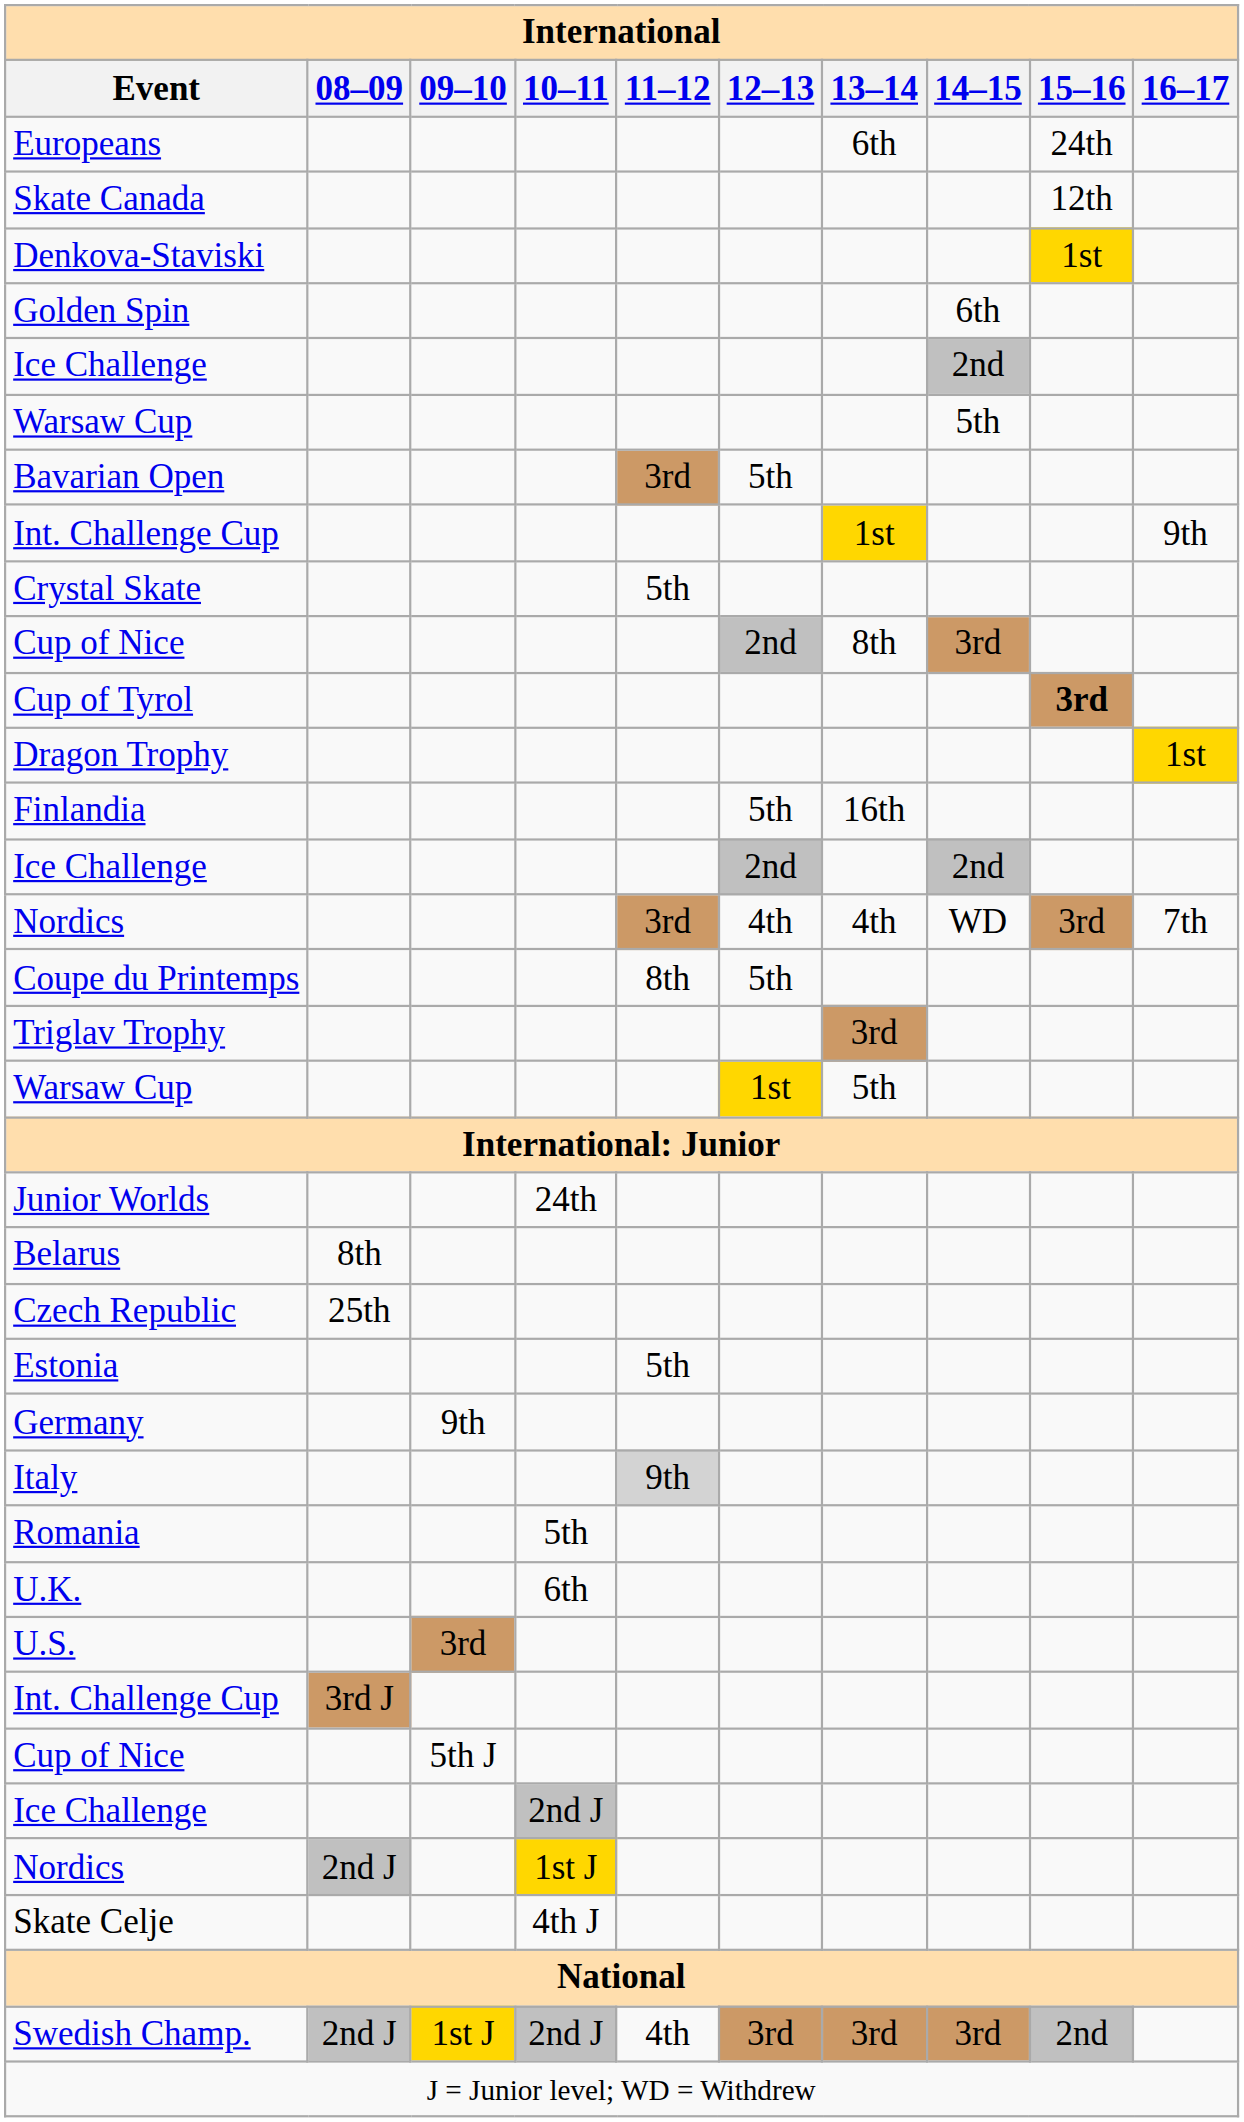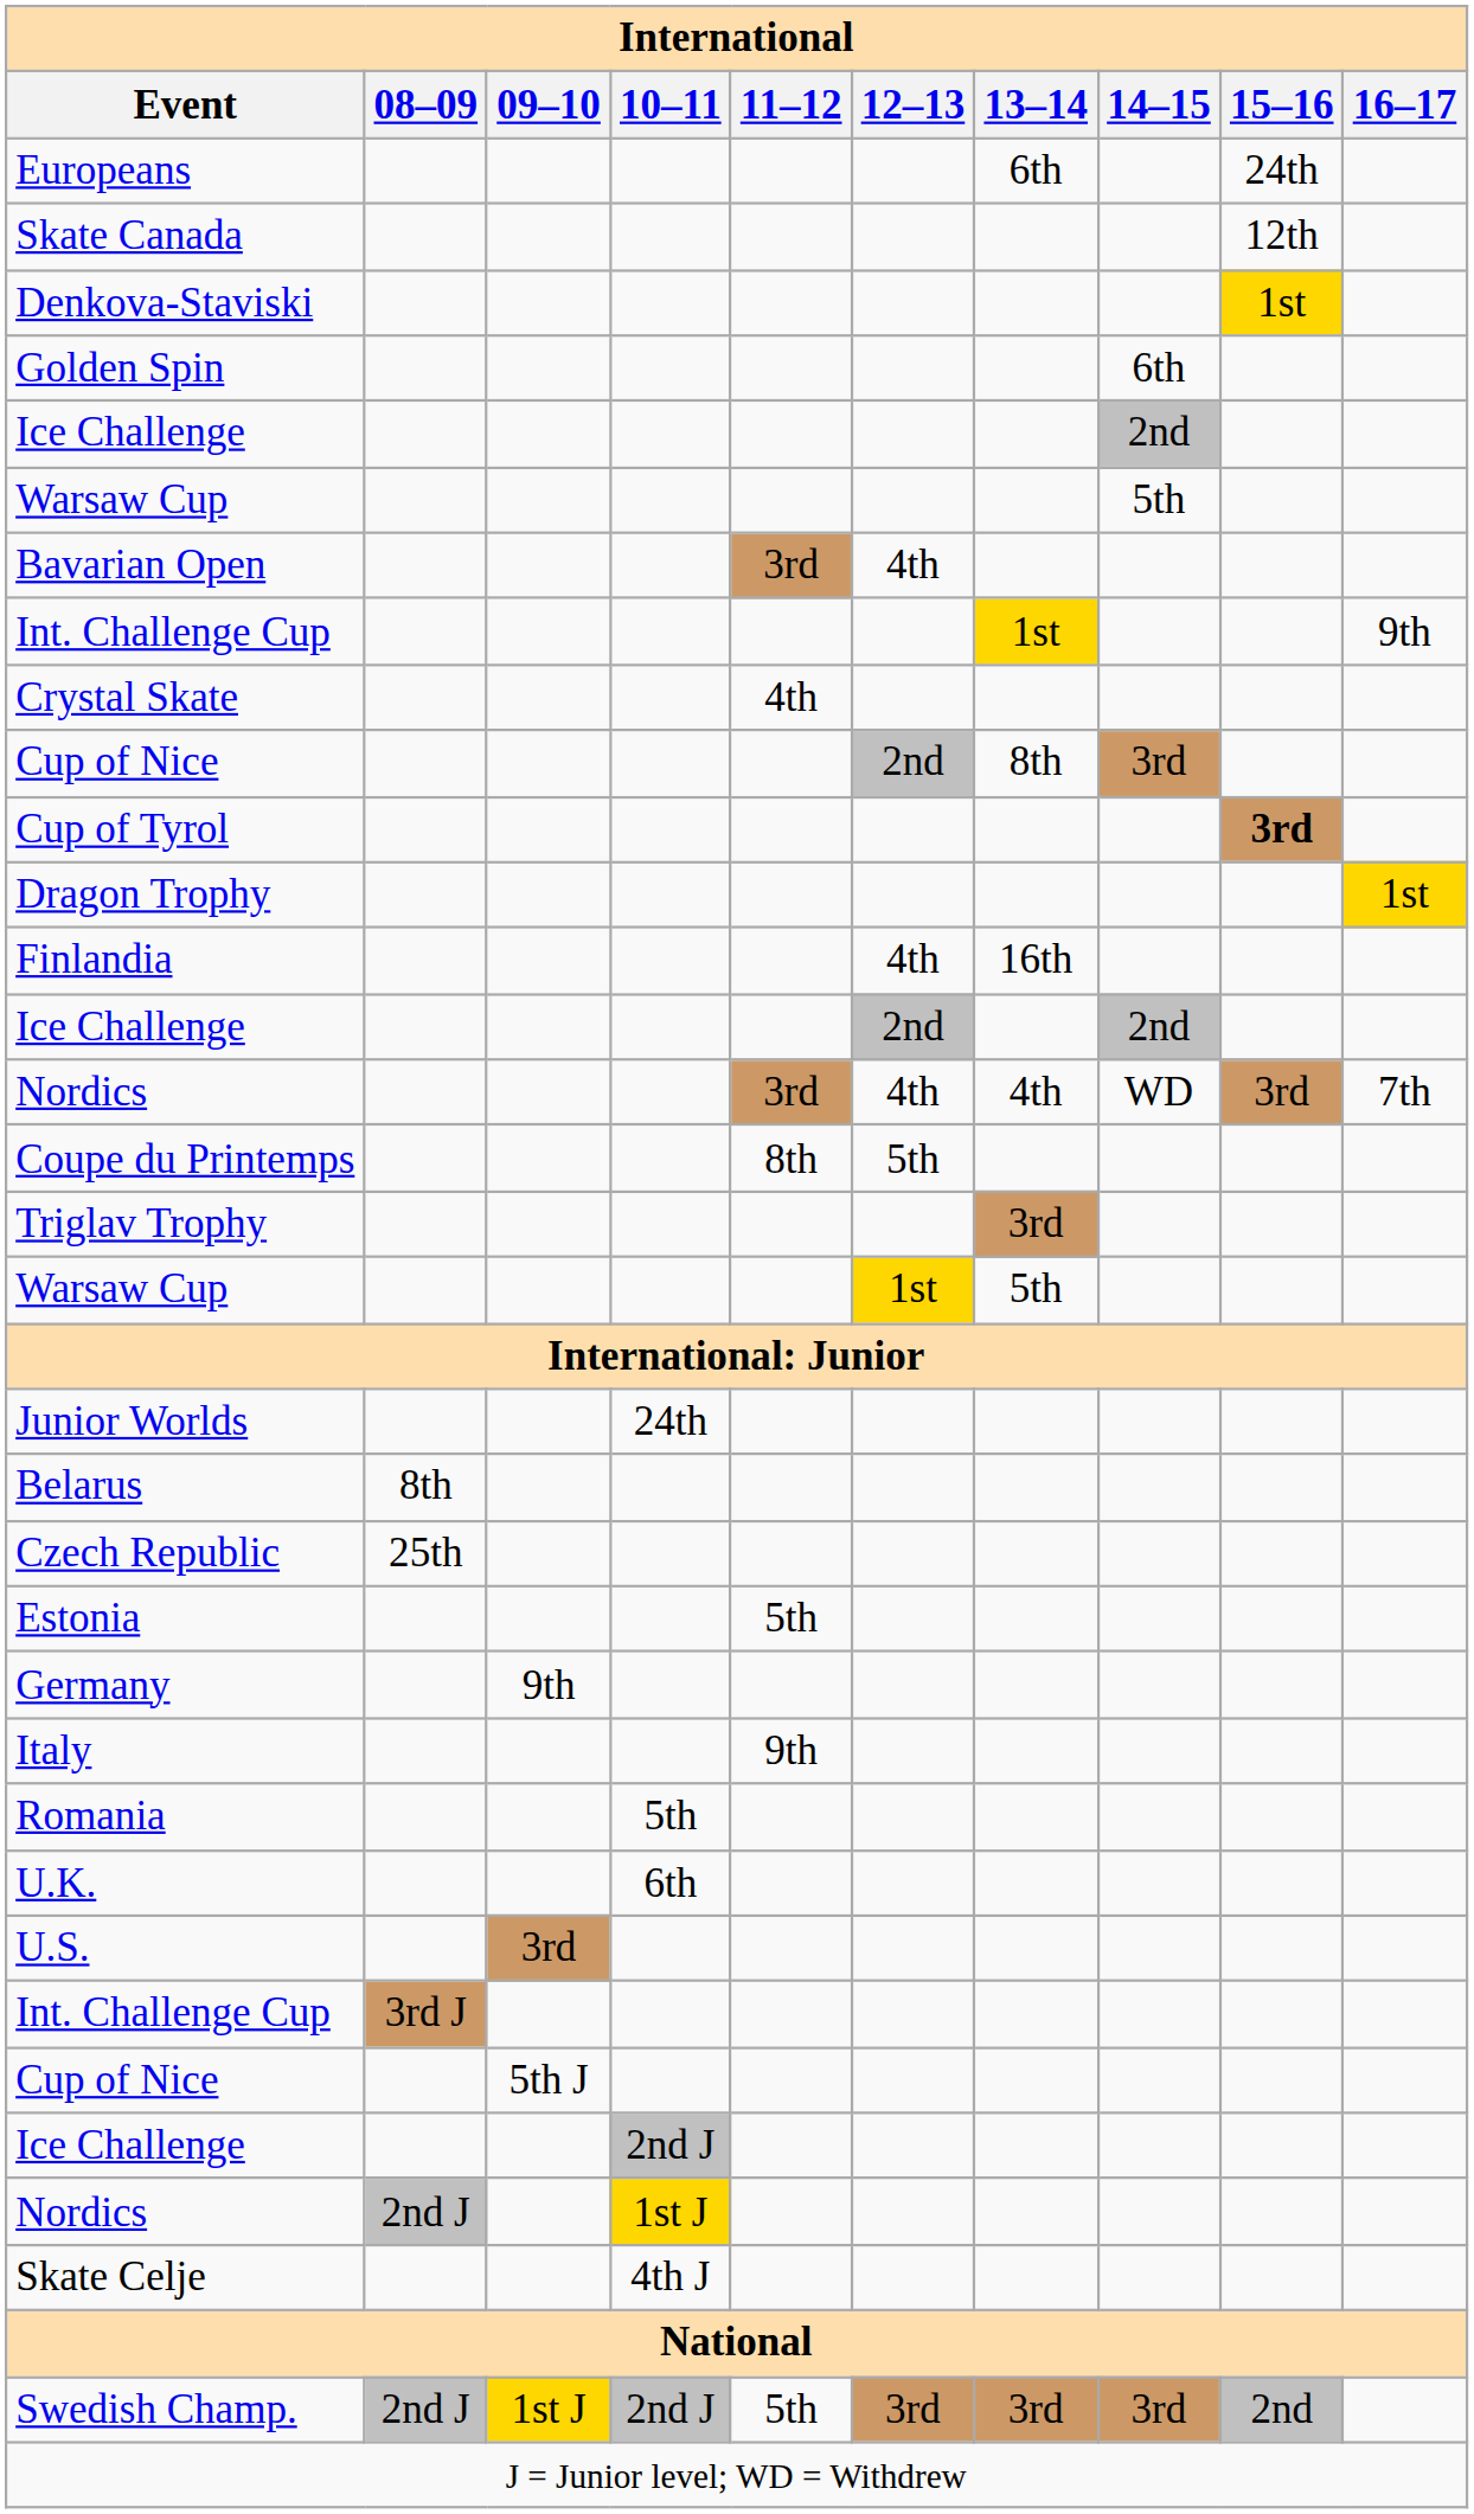 <table class="wikitable" style="text-align:center">
 <tr>
 <th style="background-color: #ffdead; " colspan=10 align=center>International</th>
 </tr>
 <tr>
 <th>Event</th>
 <th><a href='#'>08–09</a></th>
 <th><a href='#'>09–10</a></th>
 <th><a href='#'>10–11</a></th>
 <th><a href='#'>11–12</a></th>
 <th><a href='#'>12–13</a></th>
 <th><a href='#'>13–14</a></th>
 <th><a href='#'>14–15</a></th>
 <th><a href='#'>15–16</a></th>
 <th><a href='#'>16–17</a></th>
 </tr>
 <tr>
 <td align=left><a href='#'>Europeans</a></td>
 <td></td>
 <td></td>
 <td></td>
 <td></td>
 <td></td>
 <td>6th</td>
 <td></td>
 <td>24th</td>
 <td></td>
 </tr>
 <tr>
 <td align=left> <a href='#'>Skate Canada</a></td>
 <td></td>
 <td></td>
 <td></td>
 <td></td>
 <td></td>
 <td></td>
 <td></td>
 <td>12th</td>
 <td></td>
 </tr>
 <tr>
 <td align=left> <a href='#'>Denkova-Staviski</a></td>
 <td></td>
 <td></td>
 <td></td>
 <td></td>
 <td></td>
 <td></td>
 <td></td>
 <td bgcolor=gold>1st</td>
 <td></td>
 </tr>
 <tr>
 <td align=left> <a href='#'>Golden Spin</a></td>
 <td></td>
 <td></td>
 <td></td>
 <td></td>
 <td></td>
 <td></td>
 <td>6th</td>
 <td></td>
 <td></td>
 </tr>
 <tr>
 <td align=left> <a href='#'>Ice Challenge</a></td>
 <td></td>
 <td></td>
 <td></td>
 <td></td>
 <td></td>
 <td></td>
 <td bgcolor=silver>2nd</td>
 <td></td>
 <td></td>
 </tr>
 <tr>
 <td align=left> <a href='#'>Warsaw Cup</a></td>
 <td></td>
 <td></td>
 <td></td>
 <td></td>
 <td></td>
 <td></td>
 <td>5th</td>
 <td></td>
 <td></td>
 </tr>
 <tr>
 <td align=left><a href='#'>Bavarian Open</a></td>
 <td></td>
 <td></td>
 <td></td>
 <td bgcolor=cc9966>3rd</td>
-<td>5th</td>
+<td>4th</td>
 <td></td>
 <td></td>
 <td></td>
 <td></td>
 </tr>
 <tr>
 <td align=left><a href='#'>Int. Challenge Cup</a></td>
 <td></td>
 <td></td>
 <td></td>
 <td></td>
 <td></td>
 <td bgcolor=gold>1st</td>
 <td></td>
 <td></td>
 <td>9th</td>
 </tr>
 <tr>
 <td align=left><a href='#'>Crystal Skate</a></td>
 <td></td>
 <td></td>
 <td></td>
-<td>5th</td>
+<td>4th</td>
 <td></td>
 <td></td>
 <td></td>
 <td></td>
 <td></td>
 </tr>
 <tr>
 <td align=left><a href='#'>Cup of Nice</a></td>
 <td></td>
 <td></td>
 <td></td>
 <td></td>
 <td bgcolor=silver>2nd</td>
 <td>8th</td>
 <td bgcolor=cc9966>3rd</td>
 <td></td>
 <td></td>
 </tr>
 <tr>
 <td align=left><a href='#'>Cup of Tyrol</a></td>
 <td></td>
 <td></td>
 <td></td>
 <td></td>
 <td></td>
 <td></td>
 <td></td>
 <td bgcolor=cc9966><strong>3rd</strong></td>
 <td></td>
 </tr>
 <tr>
 <td align=left><a href='#'>Dragon Trophy</a></td>
 <td></td>
 <td></td>
 <td></td>
 <td></td>
 <td></td>
 <td></td>
 <td></td>
 <td></td>
 <td bgcolor=gold>1st</td>
 </tr>
 <tr>
 <td align=left><a href='#'>Finlandia</a></td>
 <td></td>
 <td></td>
 <td></td>
 <td></td>
-<td>5th</td>
+<td>4th</td>
 <td>16th</td>
 <td></td>
 <td></td>
 <td></td>
 </tr>
 <tr>
 <td align=left><a href='#'>Ice Challenge</a></td>
 <td></td>
 <td></td>
 <td></td>
 <td></td>
 <td bgcolor=silver>2nd</td>
 <td></td>
 <td bgcolor=silver>2nd</td>
 <td></td>
 <td></td>
 </tr>
 <tr>
 <td align=left><a href='#'>Nordics</a></td>
 <td></td>
 <td></td>
 <td></td>
 <td bgcolor=cc9966>3rd</td>
 <td>4th</td>
 <td>4th</td>
 <td>WD</td>
 <td bgcolor=cc9966>3rd</td>
 <td>7th</td>
 </tr>
 <tr>
 <td align=left><a href='#'>Coupe du Printemps</a></td>
 <td></td>
 <td></td>
 <td></td>
 <td>8th</td>
 <td>5th</td>
 <td></td>
 <td></td>
 <td></td>
 <td></td>
 </tr>
 <tr>
 <td align=left><a href='#'>Triglav Trophy</a></td>
 <td></td>
 <td></td>
 <td></td>
 <td></td>
 <td></td>
 <td bgcolor=cc9966>3rd</td>
 <td></td>
 <td></td>
 <td></td>
 </tr>
 <tr>
 <td align=left><a href='#'>Warsaw Cup</a></td>
 <td></td>
 <td></td>
 <td></td>
 <td></td>
 <td bgcolor=gold>1st</td>
 <td>5th</td>
 <td></td>
 <td></td>
 <td></td>
 </tr>
 <tr>
 <th style="background-color: #ffdead; " colspan=10 align=center>International: Junior</th>
 </tr>
 <tr>
 <td align=left><a href='#'>Junior Worlds</a></td>
 <td></td>
 <td></td>
 <td>24th</td>
 <td></td>
 <td></td>
 <td></td>
 <td></td>
 <td></td>
 <td></td>
 </tr>
 <tr>
 <td align=left> <a href='#'>Belarus</a></td>
 <td>8th</td>
 <td></td>
 <td></td>
 <td></td>
 <td></td>
 <td></td>
 <td></td>
 <td></td>
 <td></td>
 </tr>
 <tr>
 <td align=left> <a href='#'>Czech Republic</a></td>
 <td>25th</td>
 <td></td>
 <td></td>
 <td></td>
 <td></td>
 <td></td>
 <td></td>
 <td></td>
 <td></td>
 </tr>
 <tr>
 <td align=left> <a href='#'>Estonia</a></td>
 <td></td>
 <td></td>
 <td></td>
 <td>5th</td>
 <td></td>
 <td></td>
 <td></td>
 <td></td>
 <td></td>
 </tr>
 <tr>
 <td align=left> <a href='#'>Germany</a></td>
 <td></td>
 <td>9th</td>
 <td></td>
 <td></td>
 <td></td>
 <td></td>
 <td></td>
 <td></td>
 <td></td>
 </tr>
 <tr>
 <td align=left> <a href='#'>Italy</a></td>
 <td></td>
 <td></td>
 <td></td>
-<td style="background: lightgrey;">9th</td>
+<td>9th</td>
 <td></td>
 <td></td>
 <td></td>
 <td></td>
 <td></td>
 </tr>
 <tr>
 <td align=left> <a href='#'>Romania</a></td>
 <td></td>
 <td></td>
 <td>5th</td>
 <td></td>
 <td></td>
 <td></td>
 <td></td>
 <td></td>
 <td></td>
 </tr>
 <tr>
 <td align=left> <a href='#'>U.K.</a></td>
 <td></td>
 <td></td>
 <td>6th</td>
 <td></td>
 <td></td>
 <td></td>
 <td></td>
 <td></td>
 <td></td>
 </tr>
 <tr>
 <td align=left> <a href='#'>U.S.</a></td>
 <td></td>
 <td bgcolor=cc9966>3rd</td>
 <td></td>
 <td></td>
 <td></td>
 <td></td>
 <td></td>
 <td></td>
 <td></td>
 </tr>
 <tr>
 <td align=left><a href='#'>Int. Challenge Cup</a></td>
 <td bgcolor=cc9966>3rd J</td>
 <td></td>
 <td></td>
 <td></td>
 <td></td>
 <td></td>
 <td></td>
 <td></td>
 <td></td>
 </tr>
 <tr>
 <td align=left><a href='#'>Cup of Nice</a></td>
 <td></td>
 <td>5th J</td>
 <td></td>
 <td></td>
 <td></td>
 <td></td>
 <td></td>
 <td></td>
 <td></td>
 </tr>
 <tr>
 <td align=left><a href='#'>Ice Challenge</a></td>
 <td></td>
 <td></td>
 <td bgcolor=silver>2nd J</td>
 <td></td>
 <td></td>
 <td></td>
 <td></td>
 <td></td>
 <td></td>
 </tr>
 <tr>
 <td align=left><a href='#'>Nordics</a></td>
 <td bgcolor=silver>2nd J</td>
 <td></td>
 <td bgcolor=gold>1st J</td>
 <td></td>
 <td></td>
 <td></td>
 <td></td>
 <td></td>
 <td></td>
 </tr>
 <tr>
 <td align=left>Skate Celje</td>
 <td></td>
 <td></td>
 <td>4th J</td>
 <td></td>
 <td></td>
 <td></td>
 <td></td>
 <td></td>
 <td></td>
 </tr>
 <tr>
 <th style="background-color: #ffdead; " colspan=10 align=center>National</th>
 </tr>
 <tr>
 <td align=left><a href='#'>Swedish Champ.</a></td>
 <td bgcolor=silver>2nd J</td>
 <td bgcolor=gold>1st J</td>
 <td bgcolor=silver>2nd J</td>
-<td>4th</td>
+<td>5th</td>
 <td bgcolor=cc9966>3rd</td>
 <td bgcolor=cc9966>3rd</td>
 <td bgcolor=cc9966>3rd</td>
 <td bgcolor=silver>2nd</td>
 <td></td>
 </tr>
 <tr>
 <td colspan=10 align=center><small> J = Junior level; WD = Withdrew </small></td>
 </tr>
 </table>
